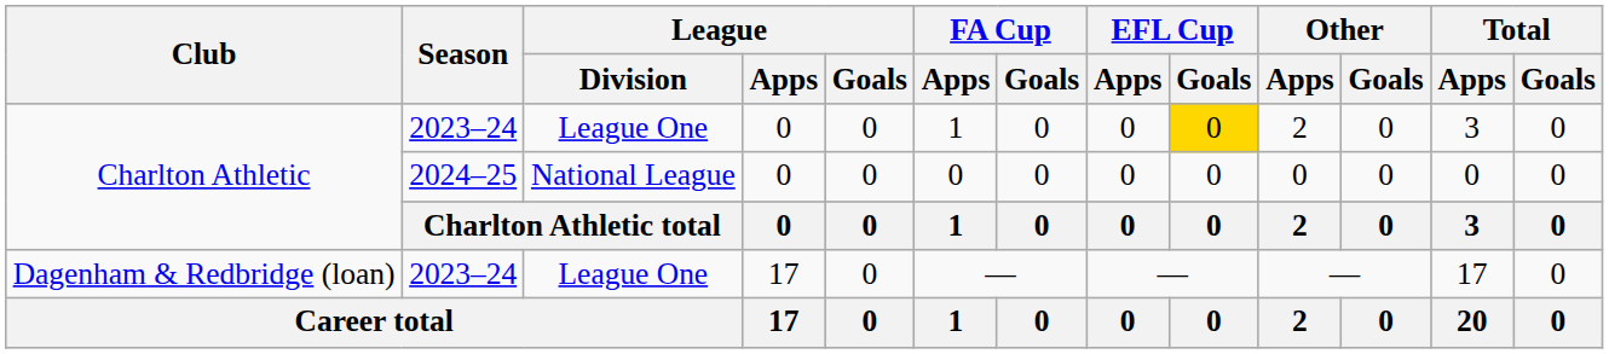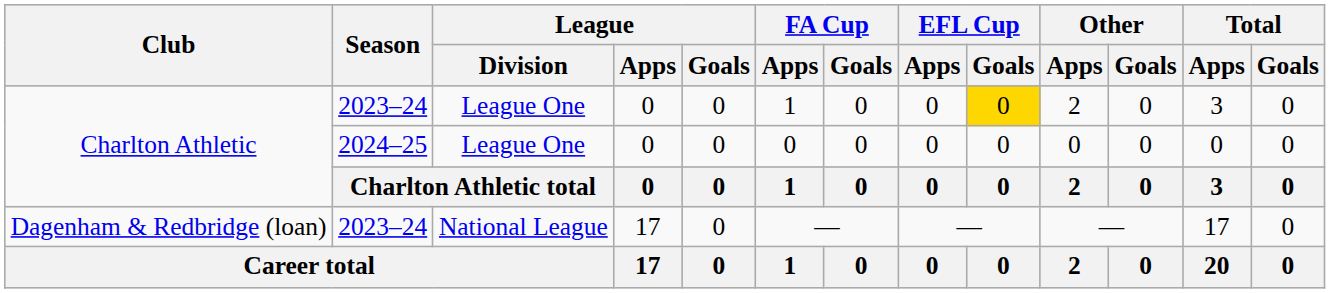 <table class="wikitable" style="text-align:center;">
 <tr>
 <th rowspan="2">Club</th>
 <th rowspan="2">Season</th>
 <th colspan="3">League</th>
 <th colspan="2"><a href='#'>FA Cup</a></th>
 <th colspan="2"><a href='#'>EFL Cup</a></th>
 <th colspan="2">Other</th>
 <th colspan="2">Total</th>
 </tr>
 <tr>
 <th>Division</th>
 <th>Apps</th>
 <th>Goals</th>
 <th>Apps</th>
 <th>Goals</th>
 <th>Apps</th>
 <th>Goals</th>
 <th>Apps</th>
 <th>Goals</th>
 <th>Apps</th>
 <th>Goals</th>
 </tr>
 <tr>
 <td rowspan="3"><a href='#'>Charlton Athletic</a></td>
 <td><a href='#'>2023–24</a></td>
 <td><a href='#'>League One</a></td>
 <td>0</td>
 <td>0</td>
 <td>1</td>
 <td>0</td>
 <td>0</td>
 <td style="background: gold;">0</td>
 <td>2</td>
 <td>0</td>
 <td>3</td>
 <td>0</td>
 </tr>
 <tr>
 <td><a href='#'>2024–25</a></td>
-<td><a href='#'>National League</a></td>
+<td><a href='#'>League One</a></td>
 <td>0</td>
 <td>0</td>
 <td>0</td>
 <td>0</td>
 <td>0</td>
 <td>0</td>
 <td>0</td>
 <td>0</td>
 <td>0</td>
 <td>0</td>
 </tr>
 <tr>
 <th colspan="2">Charlton Athletic total</th>
 <th>0</th>
 <th>0</th>
 <th>1</th>
 <th>0</th>
 <th>0</th>
 <th>0</th>
 <th>2</th>
 <th>0</th>
 <th>3</th>
 <th>0</th>
 </tr>
 <tr>
 <td><a href='#'>Dagenham & Redbridge</a> (loan)</td>
 <td><a href='#'>2023–24</a></td>
-<td><a href='#'>League One</a></td>
+<td><a href='#'>National League</a></td>
 <td>17</td>
 <td>0</td>
 <td colspan="2">—</td>
 <td colspan="2">—</td>
 <td colspan="2">—</td>
 <td>17</td>
 <td>0</td>
 </tr>
 <tr>
 <th colspan="3">Career total</th>
 <th>17</th>
 <th>0</th>
 <th>1</th>
 <th>0</th>
 <th>0</th>
 <th>0</th>
 <th>2</th>
 <th>0</th>
 <th>20</th>
 <th>0</th>
 </tr>
 </table>
